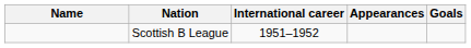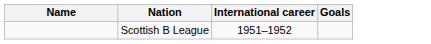 <table class="wikitable sortable" style="text-align: center;">
 <tr>
 <th style="width:10em">Name</th>
 <th>Nation</th>
 <th>International career</th>
-<th>Appearances</th>
 <th>Goals</th>
 </tr>
 <tr>
 <td align="left"></td>
 <td align="left"> Scottish B League</td>
 <td>1951–1952</td>
 <td></td>
-<td></td>
 </tr>
 </table>
